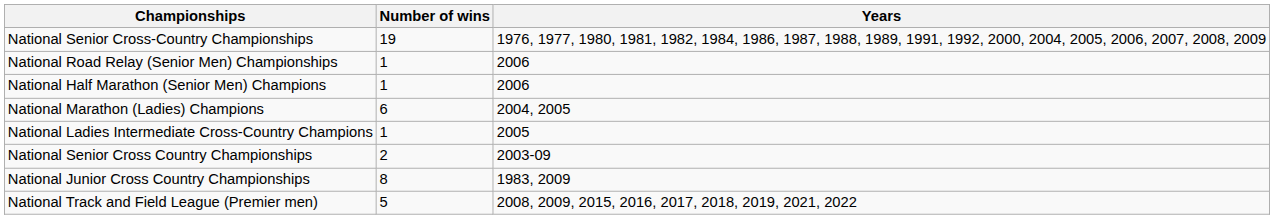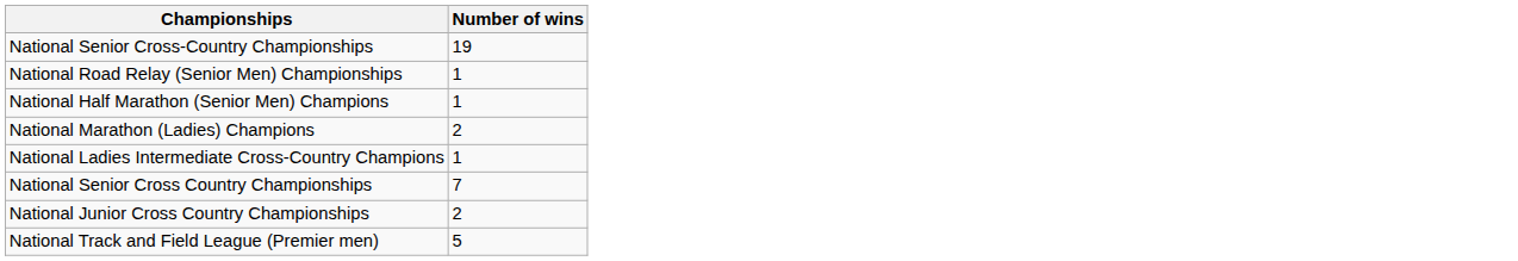 <table class="wikitable sortable">
 <tr>
 <th>Championships</th>
 <th>Number of wins</th>
-<th>Years</th>
 </tr>
 <tr>
 <td>National Senior Cross-Country Championships</td>
 <td>19</td>
-<td>1976, 1977, 1980, 1981, 1982, 1984, 1986, 1987, 1988, 1989, 1991, 1992, 2000, 2004, 2005, 2006, 2007, 2008, 2009</td>
 </tr>
 <tr>
 <td>National Road Relay (Senior Men) Championships</td>
 <td>1</td>
-<td>2006</td>
 </tr>
 <tr>
 <td>National Half Marathon (Senior Men) Champions</td>
 <td>1</td>
-<td>2006</td>
 </tr>
 <tr>
 <td>National Marathon (Ladies) Champions</td>
-<td>6</td>
-<td>2004, 2005</td>
+<td>2</td>
 </tr>
 <tr>
 <td>National Ladies Intermediate Cross-Country Champions</td>
 <td>1</td>
-<td>2005</td>
 </tr>
 <tr>
 <td>National Senior Cross Country Championships</td>
-<td>2</td>
-<td>2003-09</td>
+<td>7</td>
 </tr>
 <tr>
 <td>National Junior Cross Country Championships</td>
-<td>8</td>
-<td>1983, 2009</td>
+<td>2</td>
 </tr>
 <tr>
 <td>National Track and Field League (Premier men)</td>
 <td>5</td>
-<td>2008, 2009, 2015, 2016, 2017, 2018, 2019, 2021, 2022</td>
 </tr>
 </table>
